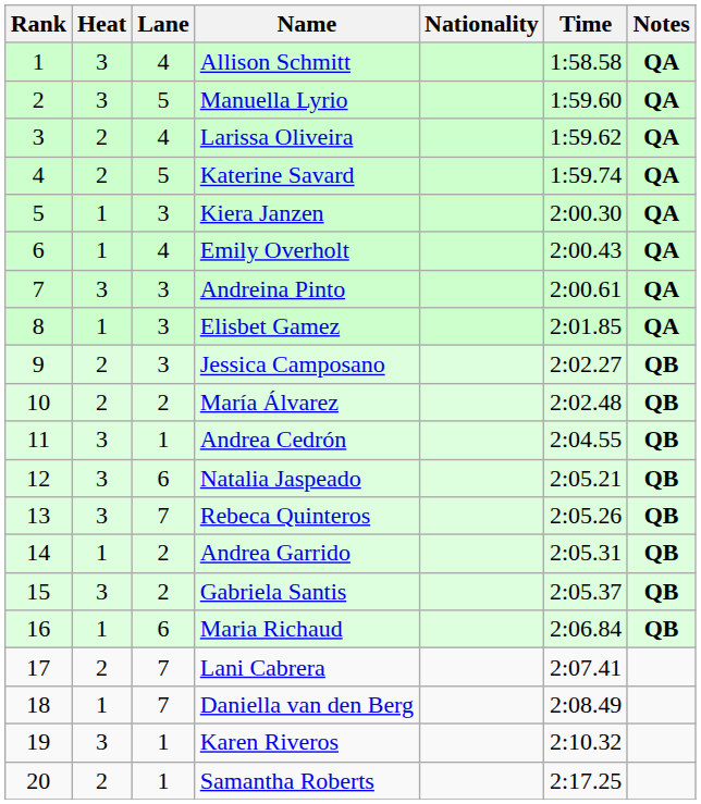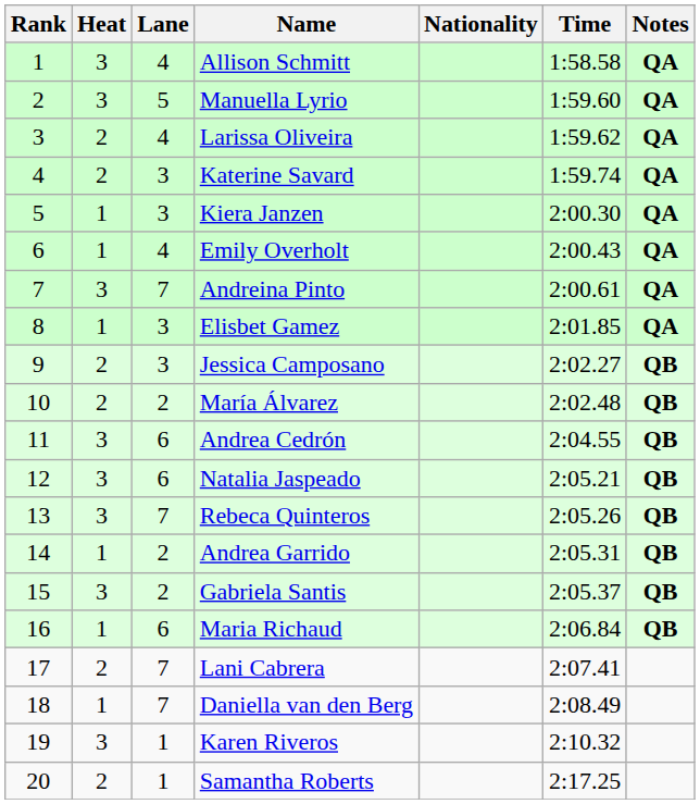 <table class="wikitable sortable" style="text-align:center">
 <tr>
 <th>Rank</th>
 <th>Heat</th>
 <th>Lane</th>
 <th>Name</th>
 <th>Nationality</th>
 <th>Time</th>
 <th>Notes</th>
 </tr>
 <tr bgcolor=ccffcc>
 <td>1</td>
 <td>3</td>
 <td>4</td>
 <td align=left><a href='#'>Allison Schmitt</a></td>
 <td align=left></td>
 <td>1:58.58</td>
 <td><strong>QA</strong></td>
 </tr>
 <tr bgcolor=ccffcc>
 <td>2</td>
 <td>3</td>
 <td>5</td>
 <td align=left><a href='#'>Manuella Lyrio</a></td>
 <td align=left></td>
 <td>1:59.60</td>
 <td><strong>QA</strong></td>
 </tr>
 <tr bgcolor=ccffcc>
 <td>3</td>
 <td>2</td>
 <td>4</td>
 <td align=left><a href='#'>Larissa Oliveira</a></td>
 <td align=left></td>
 <td>1:59.62</td>
 <td><strong>QA</strong></td>
 </tr>
 <tr bgcolor=ccffcc>
 <td>4</td>
 <td>2</td>
-<td>5</td>
+<td>3</td>
 <td align=left><a href='#'>Katerine Savard</a></td>
 <td align=left></td>
 <td>1:59.74</td>
 <td><strong>QA</strong></td>
 </tr>
 <tr bgcolor=ccffcc>
 <td>5</td>
 <td>1</td>
 <td>3</td>
 <td align=left><a href='#'>Kiera Janzen</a></td>
 <td align=left></td>
 <td>2:00.30</td>
 <td><strong>QA</strong></td>
 </tr>
 <tr bgcolor=ccffcc>
 <td>6</td>
 <td>1</td>
 <td>4</td>
 <td align=left><a href='#'>Emily Overholt</a></td>
 <td align=left></td>
 <td>2:00.43</td>
 <td><strong>QA</strong></td>
 </tr>
 <tr bgcolor=ccffcc>
 <td>7</td>
 <td>3</td>
-<td>3</td>
+<td>7</td>
 <td align=left><a href='#'>Andreina Pinto</a></td>
 <td align=left></td>
 <td>2:00.61</td>
 <td><strong>QA</strong></td>
 </tr>
 <tr bgcolor=ccffcc>
 <td>8</td>
 <td>1</td>
 <td>3</td>
 <td align=left><a href='#'>Elisbet Gamez</a></td>
 <td align=left></td>
 <td>2:01.85</td>
 <td><strong>QA</strong></td>
 </tr>
 <tr bgcolor=ddffdd>
 <td>9</td>
 <td>2</td>
 <td>3</td>
 <td align=left><a href='#'>Jessica Camposano</a></td>
 <td align=left></td>
 <td>2:02.27</td>
 <td><strong>QB</strong></td>
 </tr>
 <tr bgcolor=ddffdd>
 <td>10</td>
 <td>2</td>
 <td>2</td>
 <td align=left><a href='#'>María Álvarez</a></td>
 <td align=left></td>
 <td>2:02.48</td>
 <td><strong>QB</strong></td>
 </tr>
 <tr bgcolor=ddffdd>
 <td>11</td>
 <td>3</td>
-<td>1</td>
+<td>6</td>
 <td align=left><a href='#'>Andrea Cedrón</a></td>
 <td align=left></td>
 <td>2:04.55</td>
 <td><strong>QB</strong></td>
 </tr>
 <tr bgcolor=ddffdd>
 <td>12</td>
 <td>3</td>
 <td>6</td>
 <td align=left><a href='#'>Natalia Jaspeado</a></td>
 <td align=left></td>
 <td>2:05.21</td>
 <td><strong>QB</strong></td>
 </tr>
 <tr bgcolor=ddffdd>
 <td>13</td>
 <td>3</td>
 <td>7</td>
 <td align=left><a href='#'>Rebeca Quinteros</a></td>
 <td align=left></td>
 <td>2:05.26</td>
 <td><strong>QB</strong></td>
 </tr>
 <tr bgcolor=ddffdd>
 <td>14</td>
 <td>1</td>
 <td>2</td>
 <td align=left><a href='#'>Andrea Garrido</a></td>
 <td align=left></td>
 <td>2:05.31</td>
 <td><strong>QB</strong></td>
 </tr>
 <tr bgcolor=ddffdd>
 <td>15</td>
 <td>3</td>
 <td>2</td>
 <td align=left><a href='#'>Gabriela Santis</a></td>
 <td align=left></td>
 <td>2:05.37</td>
 <td><strong>QB</strong></td>
 </tr>
 <tr bgcolor=ddffdd>
 <td>16</td>
 <td>1</td>
 <td>6</td>
 <td align=left><a href='#'>Maria Richaud</a></td>
 <td align=left></td>
 <td>2:06.84</td>
 <td><strong>QB</strong></td>
 </tr>
 <tr>
 <td>17</td>
 <td>2</td>
 <td>7</td>
 <td align=left><a href='#'>Lani Cabrera</a></td>
 <td align=left></td>
 <td>2:07.41</td>
 <td></td>
 </tr>
 <tr>
 <td>18</td>
 <td>1</td>
 <td>7</td>
 <td align=left><a href='#'>Daniella van den Berg</a></td>
 <td align=left></td>
 <td>2:08.49</td>
 <td></td>
 </tr>
 <tr>
 <td>19</td>
 <td>3</td>
 <td>1</td>
 <td align=left><a href='#'>Karen Riveros</a></td>
 <td align=left></td>
 <td>2:10.32</td>
 <td></td>
 </tr>
 <tr>
 <td>20</td>
 <td>2</td>
 <td>1</td>
 <td align=left><a href='#'>Samantha Roberts</a></td>
 <td align=left></td>
 <td>2:17.25</td>
 <td></td>
 </tr>
 </table>
